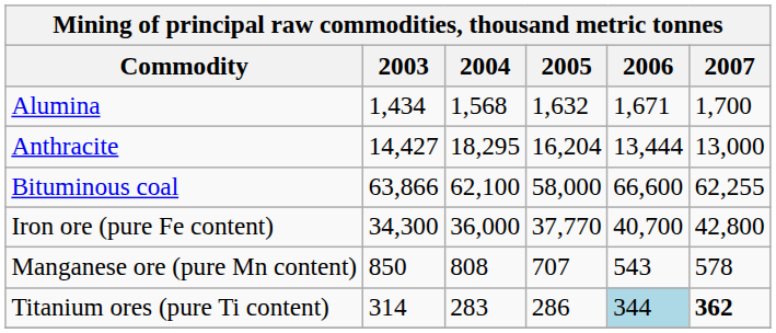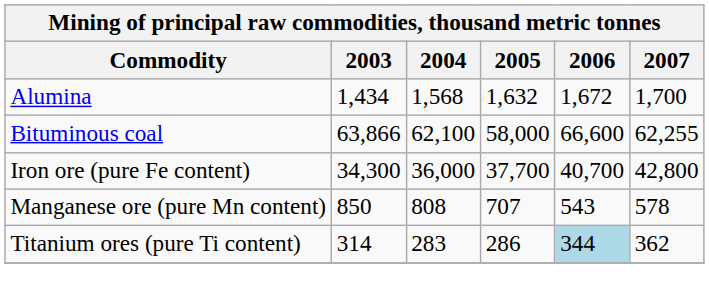 <table class="wikitable" style="float: right">
 <tr>
 <th colspan=6>Mining of principal raw commodities, thousand metric tonnes</th>
 </tr>
 <tr>
 <th>Commodity</th>
 <th>2003</th>
 <th>2004</th>
 <th>2005</th>
 <th>2006</th>
 <th>2007</th>
 </tr>
 <tr>
 <td><a href='#'>Alumina</a></td>
 <td>1,434</td>
 <td>1,568</td>
 <td>1,632</td>
-<td>1,671</td>
+<td>1,672</td>
 <td>1,700</td>
-</tr>
-<tr>
-<td><a href='#'>Anthracite</a></td>
-<td>14,427</td>
-<td>18,295</td>
-<td>16,204</td>
-<td>13,444</td>
-<td>13,000</td>
 </tr>
 <tr>
 <td><a href='#'>Bituminous coal</a></td>
 <td>63,866</td>
 <td>62,100</td>
 <td>58,000</td>
 <td>66,600</td>
 <td>62,255</td>
 </tr>
 <tr>
 <td>Iron ore (pure Fe content)</td>
 <td>34,300</td>
 <td>36,000</td>
-<td>37,770</td>
+<td>37,700</td>
 <td>40,700</td>
 <td>42,800</td>
 </tr>
 <tr>
 <td>Manganese ore (pure Mn content)</td>
 <td>850</td>
 <td>808</td>
 <td>707</td>
 <td>543</td>
 <td>578</td>
 </tr>
 <tr>
 <td>Titanium ores (pure Ti content)</td>
 <td>314</td>
 <td>283</td>
 <td>286</td>
 <td style="background: lightblue;">344</td>
-<td><strong>362</strong></td>
+<td>362</td>
 </tr>
 <tr>
 </tr>
 </table>
